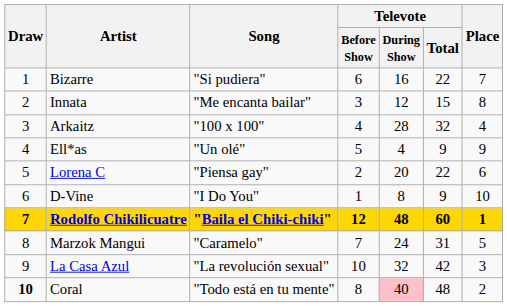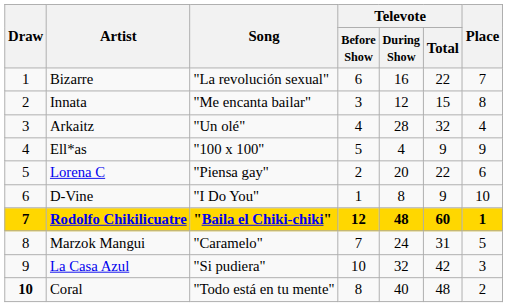 <table class="sortable wikitable" style="margin: 1em auto 1em auto; text-align:center">
 <tr>
 <th rowspan="2">Draw</th>
 <th rowspan="2">Artist</th>
 <th rowspan="2">Song</th>
 <th colspan="3">Televote</th>
 <th rowspan="2">Place</th>
 </tr>
 <tr>
 <th><small>Before<br>Show</small></th>
 <th><small>During<br>Show</small></th>
 <th>Total</th>
 </tr>
 <tr>
 <td>1</td>
 <td align="left">Bizarre</td>
-<td align="left">"Si pudiera"</td>
+<td align="left">"La revolución sexual"</td>
 <td>6</td>
 <td>16</td>
 <td>22</td>
 <td>7</td>
 </tr>
 <tr>
 <td>2</td>
 <td align="left">Innata</td>
 <td align="left">"Me encanta bailar"</td>
 <td>3</td>
 <td>12</td>
 <td>15</td>
 <td>8</td>
 </tr>
 <tr>
 <td>3</td>
 <td align="left">Arkaitz</td>
-<td align="left">"100 x 100"</td>
+<td align="left">"Un olé"</td>
 <td>4</td>
 <td>28</td>
 <td>32</td>
 <td>4</td>
 </tr>
 <tr>
 <td>4</td>
 <td align="left">Ell*as</td>
-<td align="left">"Un olé"</td>
+<td align="left">"100 x 100"</td>
 <td>5</td>
 <td>4</td>
 <td>9</td>
 <td>9</td>
 </tr>
 <tr>
 <td>5</td>
 <td align="left"><a href='#'>Lorena C</a></td>
 <td align="left">"Piensa gay"</td>
 <td>2</td>
 <td>20</td>
 <td>22</td>
 <td>6</td>
 </tr>
 <tr>
 <td>6</td>
 <td align="left">D-Vine</td>
 <td align="left">"I Do You"</td>
 <td>1</td>
 <td>8</td>
 <td>9</td>
 <td>10</td>
 </tr>
 <tr style="font-weight:bold; background:gold;">
 <td>7</td>
 <td align="left"><a href='#'>Rodolfo Chikilicuatre</a></td>
 <td align="left">"<a href='#'>Baila el Chiki-chiki</a>"</td>
 <td>12</td>
 <td>48</td>
 <td>60</td>
 <td>1</td>
 </tr>
 <tr>
 <td>8</td>
 <td align="left">Marzok Mangui</td>
 <td align="left">"Caramelo"</td>
 <td>7</td>
 <td>24</td>
 <td>31</td>
 <td>5</td>
 </tr>
 <tr>
 <td>9</td>
 <td align="left"><a href='#'>La Casa Azul</a></td>
-<td align="left">"La revolución sexual"</td>
+<td align="left">"Si pudiera"</td>
 <td>10</td>
 <td>32</td>
 <td>42</td>
 <td>3</td>
 </tr>
 <tr>
 <td><strong>10</strong></td>
 <td align="left">Coral</td>
 <td align="left">"Todo está en tu mente"</td>
 <td>8</td>
-<td style="background: pink;">40</td>
+<td>40</td>
 <td>48</td>
 <td>2</td>
 </tr>
 </table>
